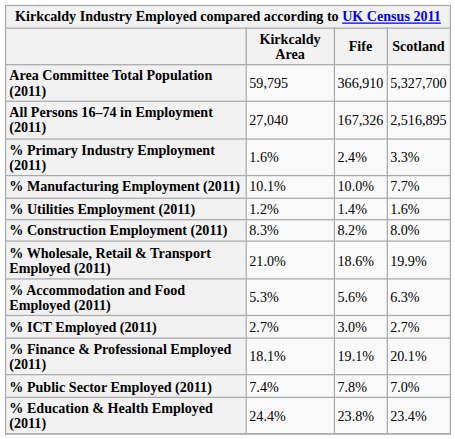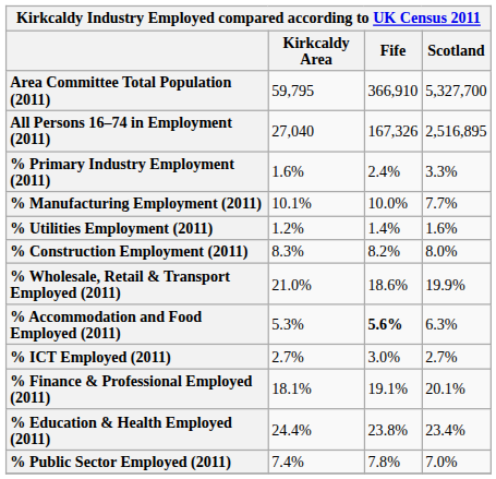 <table class="wikitable" id="toc" style="float: right; margin-left: 1em; width: 40%; font-size: 70%;" cellspacing="5">
 <tr>
 <th colspan="4"><strong>Kirkcaldy Industry Employed compared according to <a href='#'>UK Census 2011</a></strong></th>
 </tr>
 <tr>
 <th></th>
 <th style="padding:2px;">Kirkcaldy Area</th>
 <th style="padding:2px;">Fife</th>
 <th style="padding:2px;">Scotland</th>
 </tr>
 <tr>
 <th style="text-align:left;">Area Committee Total Population (2011)</th>
 <td>59,795</td>
 <td>366,910</td>
 <td>5,327,700</td>
 </tr>
 <tr>
 <th style="text-align:left;">All Persons 16–74 in Employment (2011)</th>
 <td>27,040</td>
 <td>167,326</td>
 <td>2,516,895</td>
 </tr>
 <tr>
 <th style="text-align:left;">% Primary Industry Employment (2011)</th>
 <td>1.6%</td>
 <td>2.4%</td>
 <td>3.3%</td>
 </tr>
 <tr>
 <th style="text-align:left;">% Manufacturing Employment (2011)</th>
 <td>10.1%</td>
 <td>10.0%</td>
 <td>7.7%</td>
 </tr>
 <tr>
 <th style="text-align:left;">% Utilities Employment (2011)</th>
 <td>1.2%</td>
 <td>1.4%</td>
 <td>1.6%</td>
 </tr>
 <tr>
 <th style="text-align:left;">% Construction Employment (2011)</th>
 <td>8.3%</td>
 <td>8.2%</td>
 <td>8.0%</td>
 </tr>
 <tr>
 <th style="text-align:left;">% Wholesale, Retail & Transport Employed (2011)</th>
 <td>21.0%</td>
 <td>18.6%</td>
 <td>19.9%</td>
 </tr>
 <tr>
 <th style="text-align:left;">% Accommodation and Food Employed (2011)</th>
 <td>5.3%</td>
-<td>5.6%</td>
+<td><strong>5.6%</strong></td>
 <td>6.3%</td>
 </tr>
 <tr>
 <th style="text-align:left;">% ICT Employed (2011)</th>
 <td>2.7%</td>
 <td>3.0%</td>
 <td>2.7%</td>
 </tr>
 <tr>
 <th style="text-align:left;">% Finance & Professional Employed (2011)</th>
 <td>18.1%</td>
 <td>19.1%</td>
 <td>20.1%</td>
 </tr>
 <tr>
+<th style="text-align:left;">% Education & Health Employed (2011)</th>
+<td>24.4%</td>
+<td>23.8%</td>
+<td>23.4%</td>
+</tr>
+<tr>
 <th style="text-align:left;">% Public Sector Employed (2011)</th>
 <td>7.4%</td>
 <td>7.8%</td>
 <td>7.0%</td>
 </tr>
 <tr>
-<th style="text-align:left;">% Education & Health Employed (2011)</th>
-<td>24.4%</td>
-<td>23.8%</td>
-<td>23.4%</td>
-</tr>
-<tr>
 </tr>
 </table>
